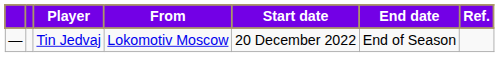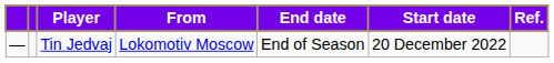 <table class="wikitable">
 <tr>
 <th style="color:#FFFFFF; background: #7300E6; border:2px solid #AB9767;"></th>
 <th style="color:#FFFFFF; background: #7300E6; border:2px solid #AB9767;"></th>
 <th style="color:#FFFFFF; background: #7300E6; border:2px solid #AB9767;">Player</th>
 <th style="color:#FFFFFF; background: #7300E6; border:2px solid #AB9767;">From</th>
+<th style="color:#FFFFFF; background: #7300E6; border:2px solid #AB9767;">End date</th>
 <th style="color:#FFFFFF; background: #7300E6; border:2px solid #AB9767;">Start date</th>
-<th style="color:#FFFFFF; background: #7300E6; border:2px solid #AB9767;">End date</th>
 <th style="color:#FFFFFF; background: #7300E6; border:2px solid #AB9767;">Ref.</th>
 </tr>
 <tr>
 <td align=center>—</td>
 <td align=center></td>
 <td> <a href='#'>Tin Jedvaj</a></td>
 <td> <a href='#'>Lokomotiv Moscow</a></td>
+<td>End of Season</td>
 <td align=center>20 December 2022</td>
-<td>End of Season</td>
 <td></td>
 </tr>
 </table>
